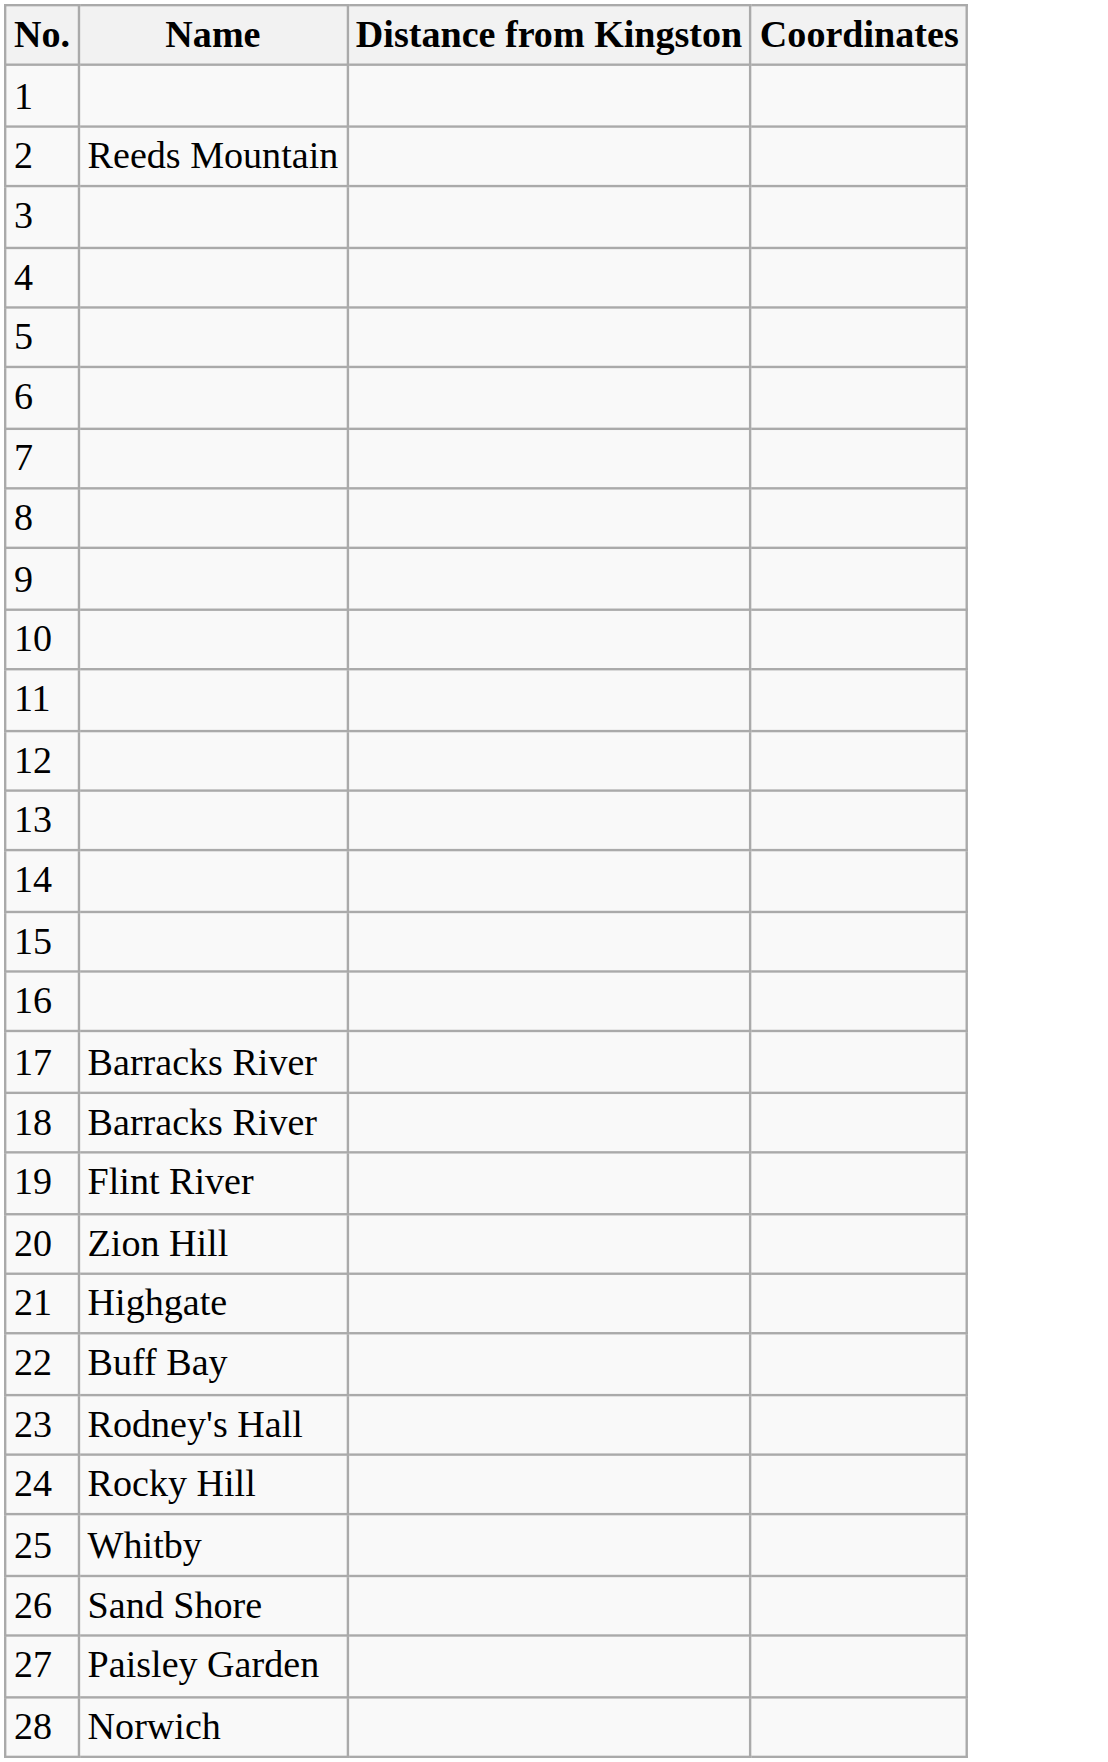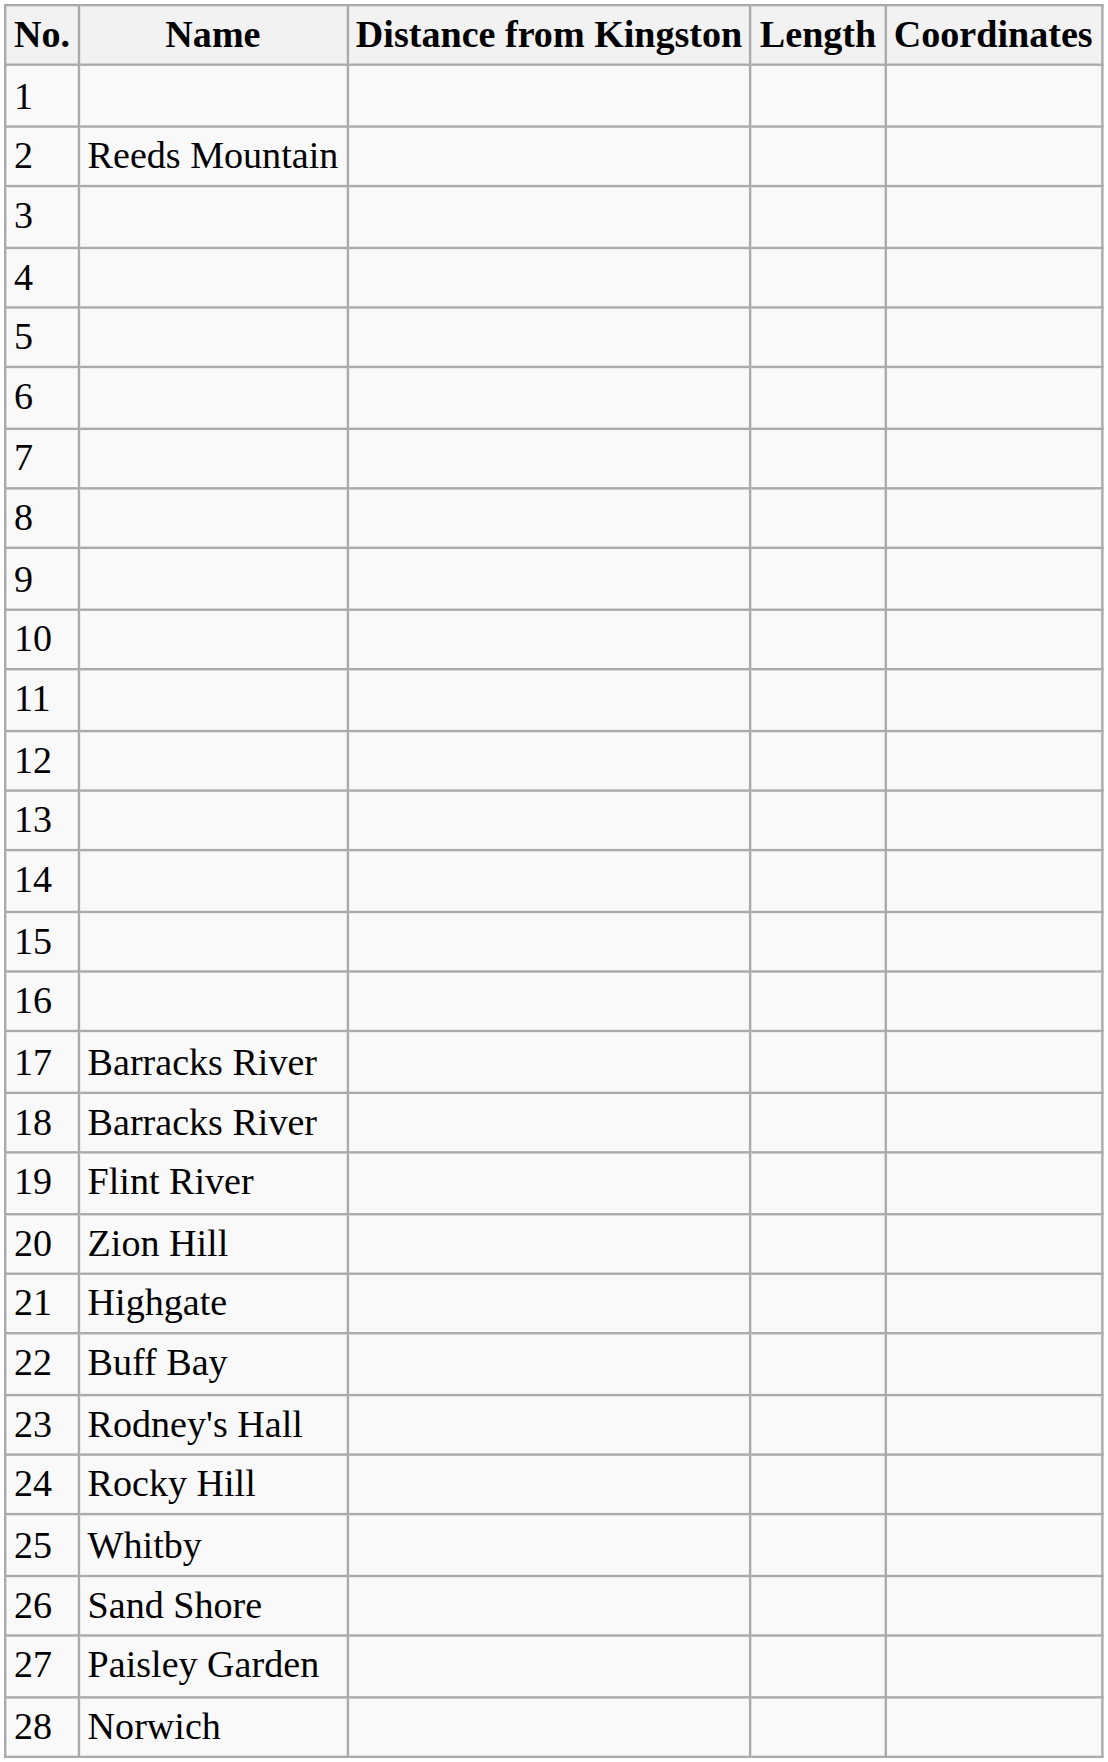 <table class="wikitable sortable">
 <tr>
 <th>No.</th>
 <th>Name</th>
 <th>Distance from Kingston</th>
+<th>Length</th>
 <th>Coordinates</th>
 </tr>
 <tr>
 <td>1</td>
+<td></td>
 <td></td>
 <td></td>
 <td></td>
 </tr>
 <tr>
 <td>2</td>
 <td>Reeds Mountain</td>
 <td></td>
 <td></td>
+<td></td>
 </tr>
 <tr>
 <td>3</td>
+<td></td>
 <td></td>
 <td></td>
 <td></td>
 </tr>
 <tr>
 <td>4</td>
 <td></td>
 <td></td>
 <td></td>
+<td></td>
 </tr>
 <tr>
 <td>5</td>
+<td></td>
 <td></td>
 <td></td>
 <td></td>
 </tr>
 <tr>
 <td>6</td>
 <td></td>
 <td></td>
 <td></td>
+<td></td>
 </tr>
 <tr>
 <td>7</td>
+<td></td>
 <td></td>
 <td></td>
 <td></td>
 </tr>
 <tr>
 <td>8</td>
 <td></td>
 <td></td>
 <td></td>
+<td></td>
 </tr>
 <tr>
 <td>9</td>
+<td></td>
 <td></td>
 <td></td>
 <td></td>
 </tr>
 <tr>
 <td>10</td>
 <td></td>
 <td></td>
 <td></td>
+<td></td>
 </tr>
 <tr>
 <td>11</td>
+<td></td>
 <td></td>
 <td></td>
 <td></td>
 </tr>
 <tr>
 <td>12</td>
 <td></td>
 <td></td>
 <td></td>
+<td></td>
 </tr>
 <tr>
 <td>13</td>
+<td></td>
 <td></td>
 <td></td>
 <td></td>
 </tr>
 <tr>
 <td>14</td>
 <td></td>
 <td></td>
 <td></td>
+<td></td>
 </tr>
 <tr>
 <td>15</td>
+<td></td>
 <td></td>
 <td></td>
 <td></td>
 </tr>
 <tr>
 <td>16</td>
 <td></td>
 <td></td>
 <td></td>
+<td></td>
 </tr>
 <tr>
 <td>17</td>
 <td>Barracks River</td>
+<td></td>
 <td></td>
 <td></td>
 </tr>
 <tr>
 <td>18</td>
 <td>Barracks River</td>
 <td></td>
 <td></td>
+<td></td>
 </tr>
 <tr>
 <td>19</td>
 <td>Flint River</td>
+<td></td>
 <td></td>
 <td></td>
 </tr>
 <tr>
 <td>20</td>
 <td>Zion Hill</td>
 <td></td>
 <td></td>
+<td></td>
 </tr>
 <tr>
 <td>21</td>
 <td>Highgate</td>
+<td></td>
 <td></td>
 <td></td>
 </tr>
 <tr>
 <td>22</td>
 <td>Buff Bay</td>
 <td></td>
 <td></td>
+<td></td>
 </tr>
 <tr>
 <td>23</td>
 <td>Rodney's Hall</td>
+<td></td>
 <td></td>
 <td></td>
 </tr>
 <tr>
 <td>24</td>
 <td>Rocky Hill</td>
 <td></td>
 <td></td>
+<td></td>
 </tr>
 <tr>
 <td>25</td>
 <td>Whitby</td>
+<td></td>
 <td></td>
 <td></td>
 </tr>
 <tr>
 <td>26</td>
 <td>Sand Shore</td>
 <td></td>
 <td></td>
+<td></td>
 </tr>
 <tr>
 <td>27</td>
 <td>Paisley Garden</td>
+<td></td>
 <td></td>
 <td></td>
 </tr>
 <tr>
 <td>28</td>
 <td>Norwich</td>
 <td></td>
 <td></td>
+<td></td>
 </tr>
 </table>
